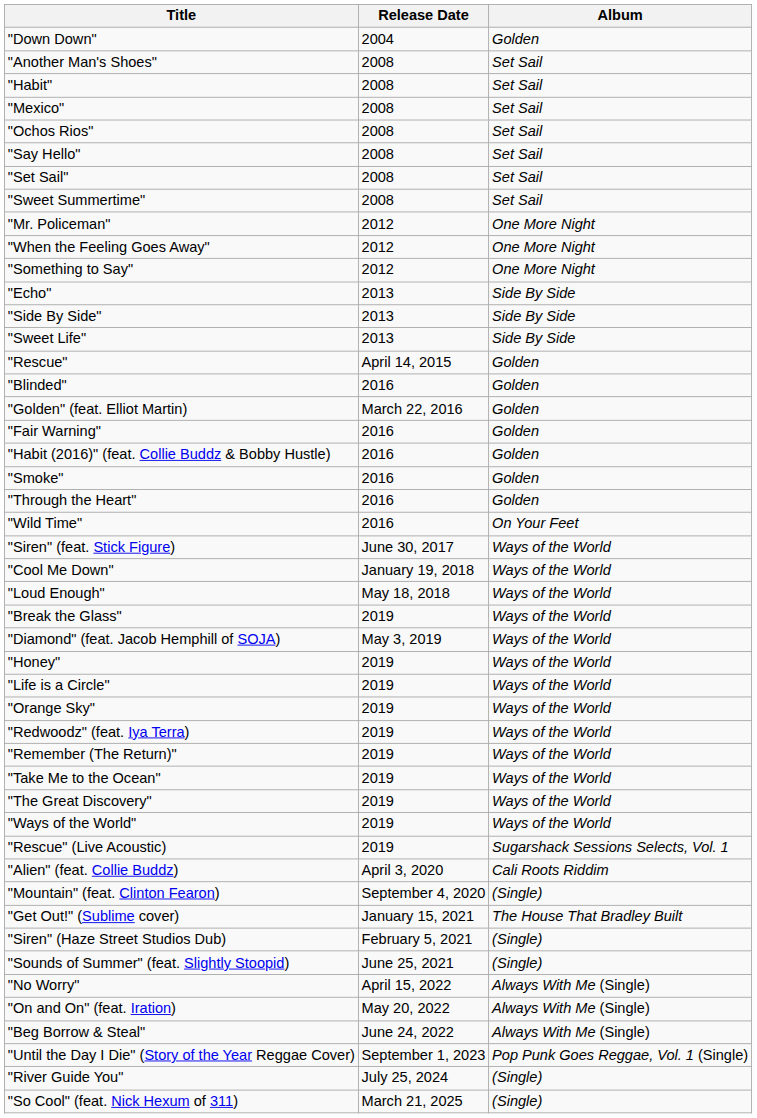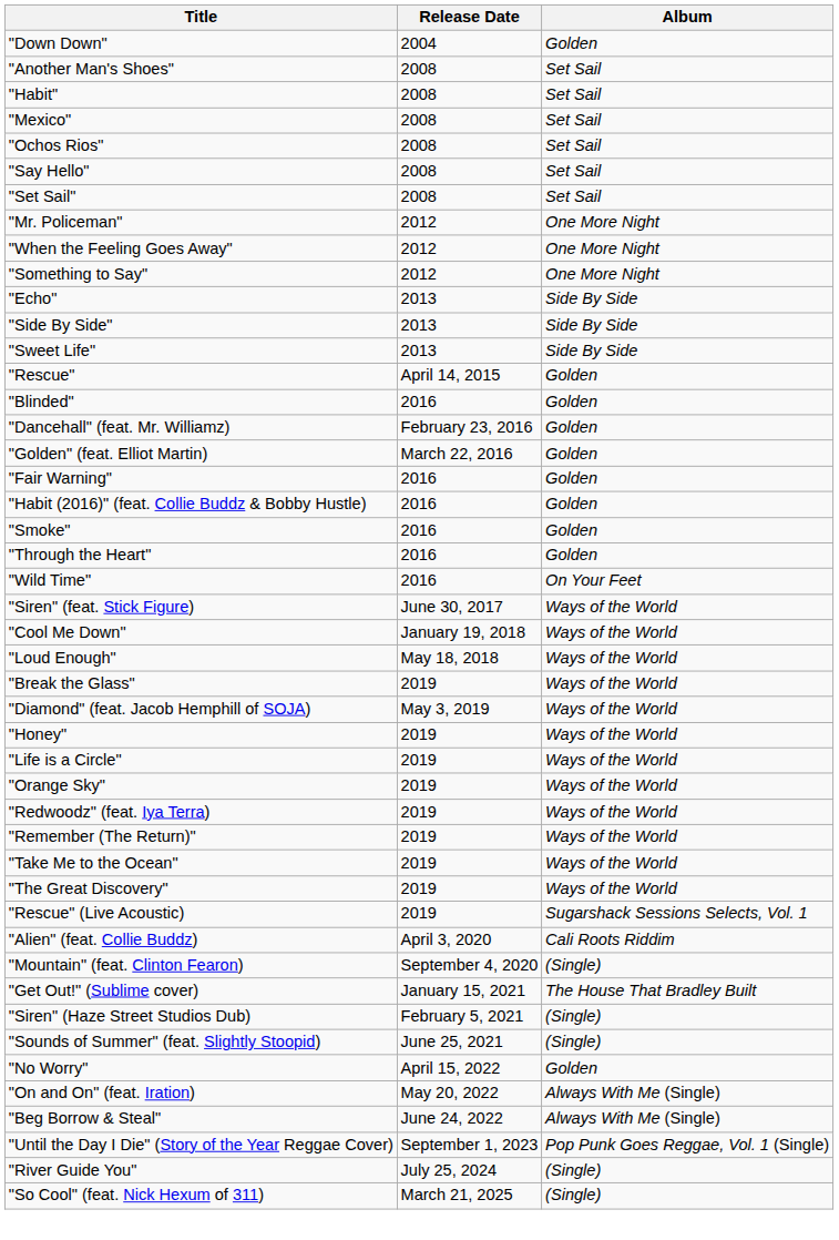 <table class="wikitable">
 <tr>
 <th>Title</th>
 <th>Release Date</th>
 <th>Album</th>
 </tr>
 <tr>
 <td>"Down Down"</td>
 <td>2004</td>
 <td><em>Golden</em></td>
 </tr>
 <tr>
 <td>"Another Man's Shoes"</td>
 <td>2008</td>
 <td><em>Set Sail</em></td>
 </tr>
 <tr>
 <td>"Habit"</td>
 <td>2008</td>
 <td><em>Set Sail</em></td>
 </tr>
 <tr>
 <td>"Mexico"</td>
 <td>2008</td>
 <td><em>Set Sail</em></td>
 </tr>
 <tr>
 <td>"Ochos Rios"</td>
 <td>2008</td>
 <td><em>Set Sail</em></td>
 </tr>
 <tr>
 <td>"Say Hello"</td>
 <td>2008</td>
 <td><em>Set Sail</em></td>
 </tr>
 <tr>
 <td>"Set Sail"</td>
 <td>2008</td>
 <td><em>Set Sail</em></td>
 </tr>
 <tr>
-<td>"Sweet Summertime"</td>
-<td>2008</td>
-<td><em>Set Sail</em></td>
-</tr>
-<tr>
 <td>"Mr. Policeman"</td>
 <td>2012</td>
 <td><em>One More Night</em></td>
 </tr>
 <tr>
 <td>"When the Feeling Goes Away"</td>
 <td>2012</td>
 <td><em>One More Night</em></td>
 </tr>
 <tr>
 <td>"Something to Say"</td>
 <td>2012</td>
 <td><em>One More Night</em></td>
 </tr>
 <tr>
 <td>"Echo"</td>
 <td>2013</td>
 <td><em>Side By Side</em></td>
 </tr>
 <tr>
 <td>"Side By Side"</td>
 <td>2013</td>
 <td><em>Side By Side</em></td>
 </tr>
 <tr>
 <td>"Sweet Life"</td>
 <td>2013</td>
 <td><em>Side By Side</em></td>
 </tr>
 <tr>
 <td>"Rescue"</td>
 <td>April 14, 2015</td>
 <td><em>Golden</em></td>
 </tr>
 <tr>
 <td>"Blinded"</td>
 <td>2016</td>
+<td><em>Golden</em></td>
+</tr>
+<tr>
+<td>"Dancehall" (feat. Mr. Williamz)</td>
+<td>February 23, 2016</td>
 <td><em>Golden</em></td>
 </tr>
 <tr>
 <td>"Golden" (feat. Elliot Martin)</td>
 <td>March 22, 2016</td>
 <td><em>Golden</em></td>
 </tr>
 <tr>
 <td>"Fair Warning"</td>
 <td>2016</td>
 <td><em>Golden</em></td>
 </tr>
 <tr>
 <td>"Habit (2016)" (feat. <a href='#'>Collie Buddz</a> & Bobby Hustle)</td>
 <td>2016</td>
 <td><em>Golden</em></td>
 </tr>
 <tr>
 <td>"Smoke"</td>
 <td>2016</td>
 <td><em>Golden</em></td>
 </tr>
 <tr>
 <td>"Through the Heart"</td>
 <td>2016</td>
 <td><em>Golden</em></td>
 </tr>
 <tr>
 <td>"Wild Time"</td>
 <td>2016</td>
 <td><em>On Your Feet</em></td>
 </tr>
 <tr>
 <td>"Siren" (feat. <a href='#'>Stick Figure</a>)</td>
 <td>June 30, 2017</td>
 <td><em>Ways of the World</em></td>
 </tr>
 <tr>
 <td>"Cool Me Down"</td>
 <td>January 19, 2018</td>
 <td><em>Ways of the World</em></td>
 </tr>
 <tr>
 <td>"Loud Enough"</td>
 <td>May 18, 2018</td>
 <td><em>Ways of the World</em></td>
 </tr>
 <tr>
 <td>"Break the Glass"</td>
 <td>2019</td>
 <td><em>Ways of the World</em></td>
 </tr>
 <tr>
 <td>"Diamond" (feat. Jacob Hemphill of <a href='#'>SOJA</a>)</td>
 <td>May 3, 2019</td>
 <td><em>Ways of the World</em></td>
 </tr>
 <tr>
 <td>"Honey"</td>
 <td>2019</td>
 <td><em>Ways of the World</em></td>
 </tr>
 <tr>
 <td>"Life is a Circle"</td>
 <td>2019</td>
 <td><em>Ways of the World</em></td>
 </tr>
 <tr>
 <td>"Orange Sky"</td>
 <td>2019</td>
 <td><em>Ways of the World</em></td>
 </tr>
 <tr>
 <td>"Redwoodz" (feat. <a href='#'>Iya Terra</a>)</td>
 <td>2019</td>
 <td><em>Ways of the World</em></td>
 </tr>
 <tr>
 <td>"Remember (The Return)"</td>
 <td>2019</td>
 <td><em>Ways of the World</em></td>
 </tr>
 <tr>
 <td>"Take Me to the Ocean"</td>
 <td>2019</td>
 <td><em>Ways of the World</em></td>
 </tr>
 <tr>
 <td>"The Great Discovery"</td>
 <td>2019</td>
 <td><em>Ways of the World</em></td>
 </tr>
 <tr>
-<td>"Ways of the World"</td>
-<td>2019</td>
-<td><em>Ways of the World</em></td>
-</tr>
-<tr>
 <td>"Rescue" (Live Acoustic)</td>
 <td>2019</td>
 <td><em>Sugarshack Sessions Selects, Vol. 1</em></td>
 </tr>
 <tr>
 <td>"Alien" (feat. <a href='#'>Collie Buddz</a>)</td>
 <td>April 3, 2020</td>
 <td><em>Cali Roots Riddim</em></td>
 </tr>
 <tr>
 <td>"Mountain" (feat. <a href='#'>Clinton Fearon</a>)</td>
 <td>September 4, 2020</td>
 <td><em>(Single)</em></td>
 </tr>
 <tr>
 <td>"Get Out!" (<a href='#'>Sublime</a> cover)</td>
 <td>January 15, 2021</td>
 <td><em>The House That Bradley Built</em></td>
 </tr>
 <tr>
 <td>"Siren" (Haze Street Studios Dub)</td>
 <td>February 5, 2021</td>
 <td><em>(Single)</em></td>
 </tr>
 <tr>
 <td>"Sounds of Summer" (feat. <a href='#'>Slightly Stoopid</a>)</td>
 <td>June 25, 2021</td>
 <td><em>(Single)</em></td>
 </tr>
 <tr>
 <td>"No Worry"</td>
 <td>April 15, 2022</td>
-<td><em>Always With Me</em> (Single)</td>
+<td><em>Golden</em></td>
 </tr>
 <tr>
 <td>"On and On" (feat. <a href='#'>Iration</a>)</td>
 <td>May 20, 2022</td>
 <td><em>Always With Me</em> (Single)</td>
 </tr>
 <tr>
 <td>"Beg Borrow & Steal"</td>
 <td>June 24, 2022</td>
 <td><em>Always With Me</em> (Single)</td>
 </tr>
 <tr>
 <td>"Until the Day I Die" (<a href='#'>Story of the Year</a> Reggae Cover)</td>
 <td>September 1, 2023</td>
 <td><em>Pop Punk Goes Reggae, Vol. 1</em> (Single)</td>
 </tr>
 <tr>
 <td>"River Guide You"</td>
 <td>July 25, 2024</td>
 <td><em>(Single)</em></td>
 </tr>
 <tr>
 <td>"So Cool" (feat. <a href='#'>Nick Hexum</a> of <a href='#'>311</a>)</td>
 <td>March 21, 2025</td>
 <td><em>(Single)</em></td>
 </tr>
 </table>
